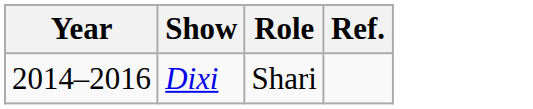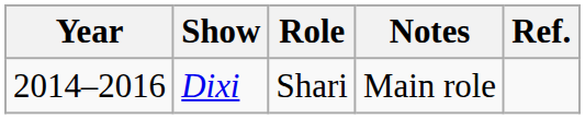 <table class="wikitable sortable">
 <tr>
 <th>Year</th>
 <th>Show</th>
 <th>Role</th>
+<th>Notes</th>
 <th>Ref.</th>
 </tr>
 <tr>
 <td>2014–2016</td>
 <td><em><a href='#'>Dixi</a></em></td>
 <td>Shari</td>
+<td>Main role</td>
 <td></td>
 </tr>
 </table>
